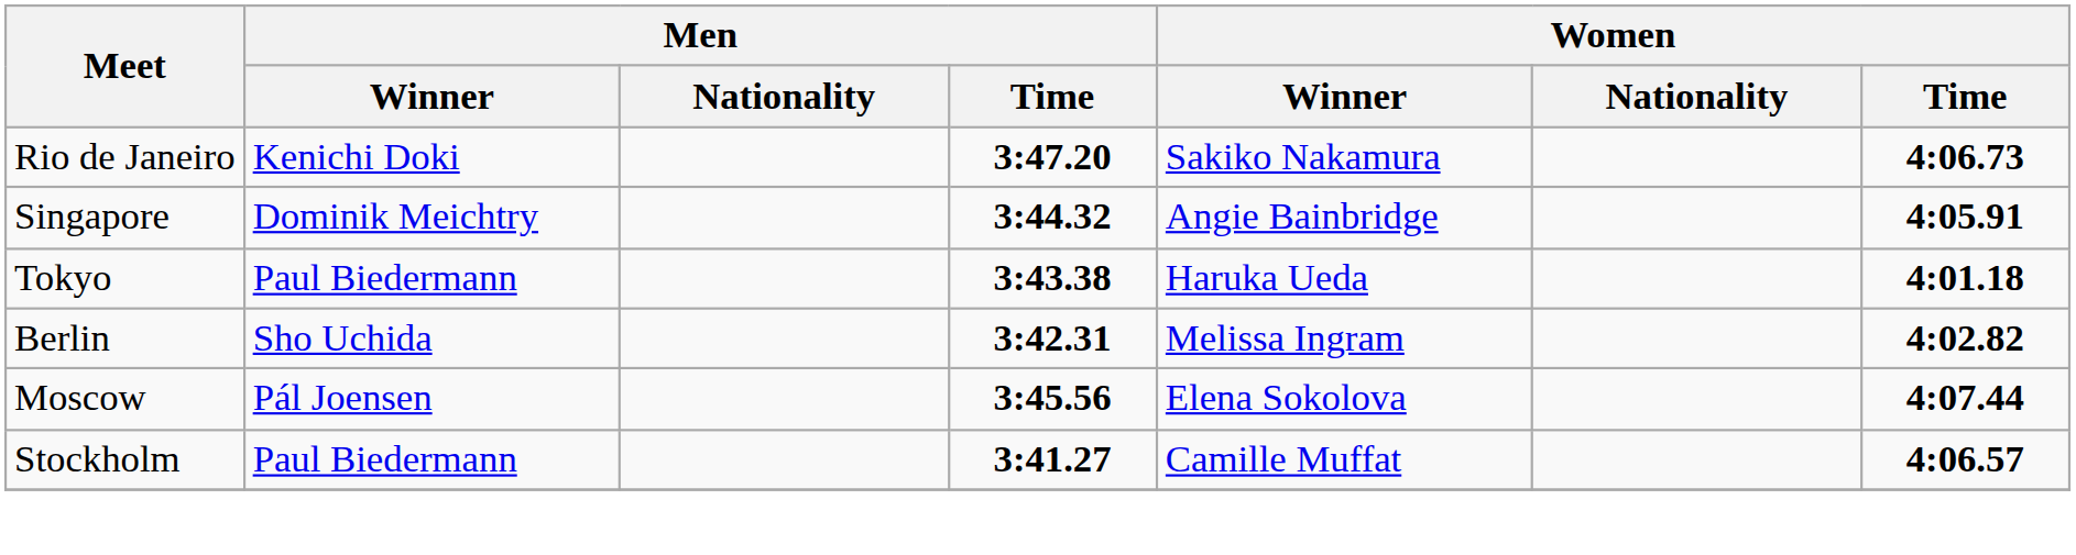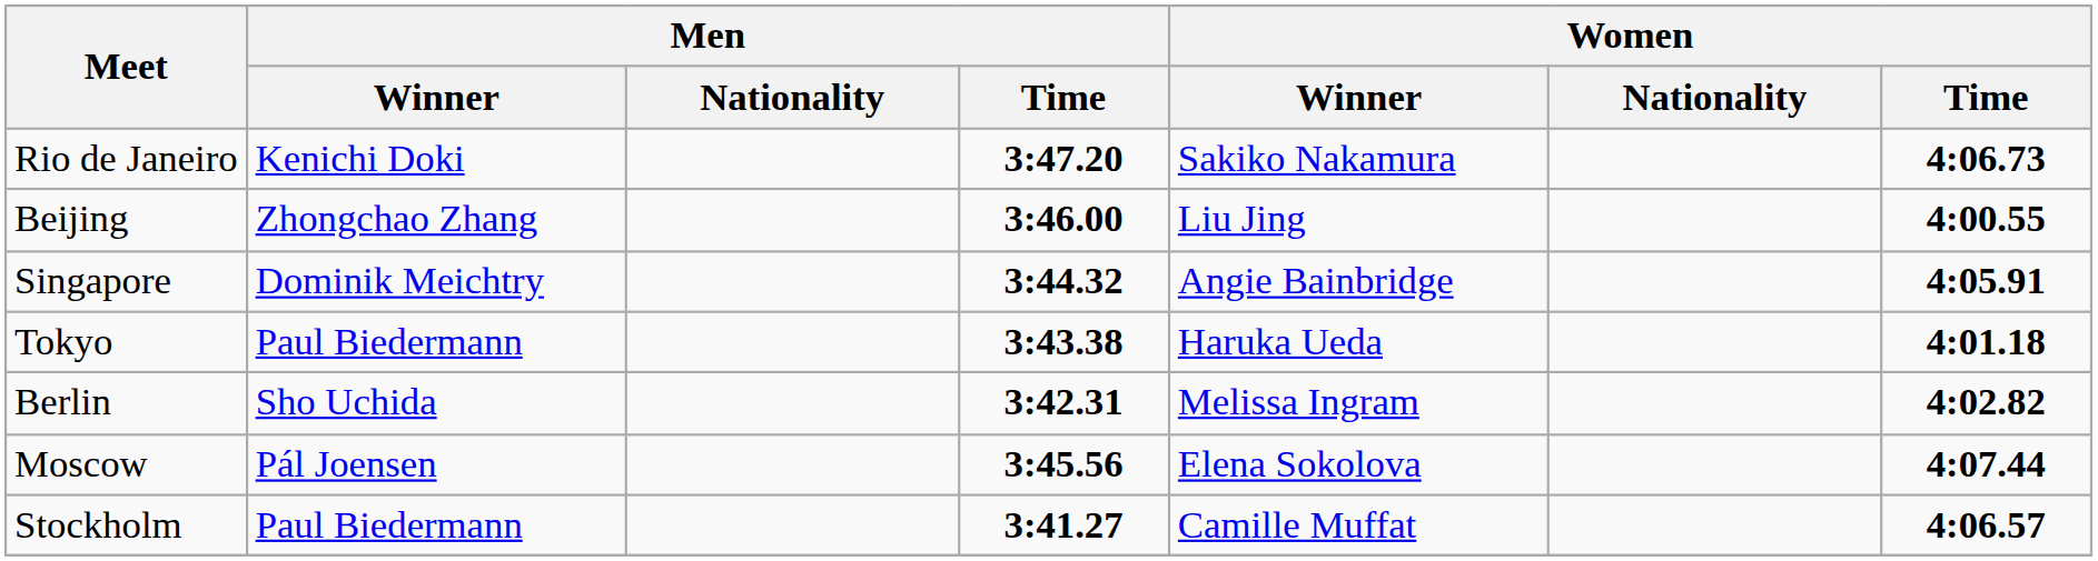 <table class="wikitable">
 <tr>
 <th rowspan="2">Meet</th>
 <th colspan="3">Men</th>
 <th colspan="3">Women</th>
 </tr>
 <tr>
 <th width=150>Winner</th>
 <th width=130>Nationality</th>
 <th width=80>Time</th>
 <th width=150>Winner</th>
 <th width=130>Nationality</th>
 <th width=80>Time</th>
 </tr>
 <tr>
 <td>Rio de Janeiro</td>
 <td><a href='#'>Kenichi Doki</a></td>
 <td></td>
 <td align=center><strong>3:47.20</strong></td>
 <td><a href='#'>Sakiko Nakamura</a></td>
 <td></td>
 <td align=center><strong>4:06.73</strong></td>
+</tr>
+<tr>
+<td>Beijing</td>
+<td><a href='#'>Zhongchao Zhang</a></td>
+<td></td>
+<td align=center><strong>3:46.00</strong></td>
+<td><a href='#'>Liu Jing</a></td>
+<td></td>
+<td align=center><strong>4:00.55</strong></td>
 </tr>
 <tr>
 <td>Singapore</td>
 <td><a href='#'>Dominik Meichtry</a></td>
 <td></td>
 <td align=center><strong>3:44.32</strong></td>
 <td><a href='#'>Angie Bainbridge</a></td>
 <td></td>
 <td align=center><strong>4:05.91</strong></td>
 </tr>
 <tr>
 <td>Tokyo</td>
 <td><a href='#'>Paul Biedermann</a></td>
 <td></td>
 <td align=center><strong>3:43.38</strong></td>
 <td><a href='#'>Haruka Ueda</a></td>
 <td></td>
 <td align=center><strong>4:01.18</strong></td>
 </tr>
 <tr>
 <td>Berlin</td>
 <td><a href='#'>Sho Uchida</a></td>
 <td></td>
 <td align=center><strong>3:42.31</strong></td>
 <td><a href='#'>Melissa Ingram</a></td>
 <td></td>
 <td align=center><strong>4:02.82</strong></td>
 </tr>
 <tr>
 <td>Moscow</td>
 <td><a href='#'>Pál Joensen</a></td>
 <td></td>
 <td align=center><strong>3:45.56</strong></td>
 <td><a href='#'>Elena Sokolova</a></td>
 <td></td>
 <td align=center><strong>4:07.44</strong></td>
 </tr>
 <tr>
 <td>Stockholm</td>
 <td><a href='#'>Paul Biedermann</a></td>
 <td></td>
 <td align=center><strong>3:41.27</strong></td>
 <td><a href='#'>Camille Muffat</a></td>
 <td></td>
 <td align=center><strong>4:06.57</strong></td>
 </tr>
 <tr>
 </tr>
 </table>
